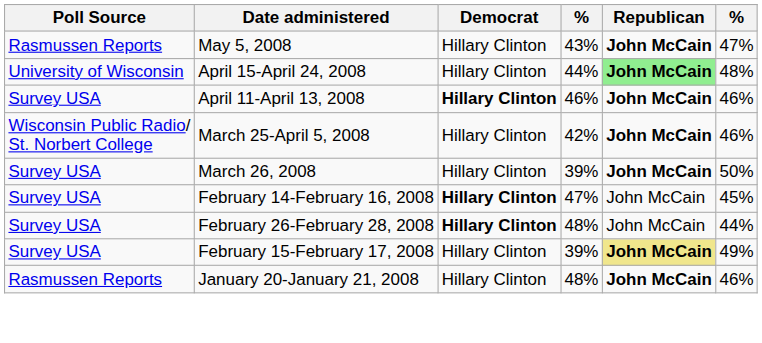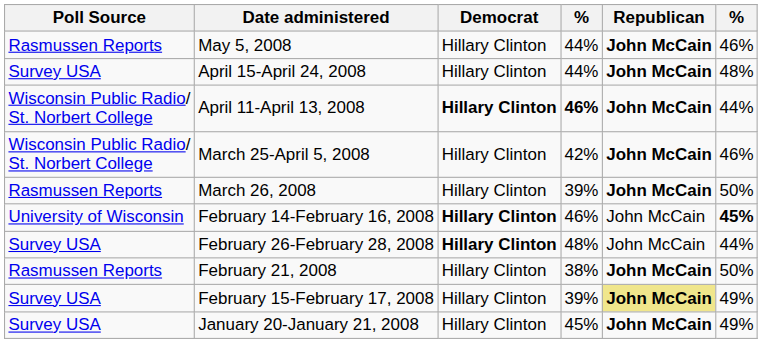 <table class="wikitable">
 <tr valign=bottom>
 <th>Poll Source</th>
 <th>Date administered</th>
 <th>Democrat</th>
 <th>%</th>
 <th>Republican</th>
 <th>%</th>
 </tr>
 <tr>
 <td><a href='#'>Rasmussen Reports</a></td>
 <td>May 5, 2008</td>
 <td>Hillary Clinton</td>
-<td>43%</td>
+<td>44%</td>
 <td><strong>John McCain</strong></td>
-<td>47%</td>
+<td>46%</td>
 </tr>
 <tr>
-<td><a href='#'>University of Wisconsin</a></td>
+<td><a href='#'>Survey USA</a></td>
 <td>April 15-April 24, 2008</td>
 <td>Hillary Clinton</td>
 <td>44%</td>
-<td style="background: lightgreen;"><strong>John McCain</strong></td>
+<td><strong>John McCain</strong></td>
 <td>48%</td>
 </tr>
 <tr>
-<td><a href='#'>Survey USA</a></td>
+<td><a href='#'>Wisconsin Public Radio</a>/<a href='#'><br>St. Norbert College</a></td>
 <td>April 11-April 13, 2008</td>
 <td><strong>Hillary Clinton</strong></td>
-<td>46%</td>
+<td><strong>46%</strong></td>
 <td><strong>John McCain</strong></td>
-<td>46%</td>
+<td>44%</td>
 </tr>
 <tr>
 <td><a href='#'>Wisconsin Public Radio</a>/<a href='#'><br>St. Norbert College</a></td>
 <td>March 25-April 5, 2008</td>
 <td>Hillary Clinton</td>
 <td>42%</td>
 <td><strong>John McCain</strong></td>
 <td>46%</td>
 </tr>
 <tr>
-<td><a href='#'>Survey USA</a></td>
+<td><a href='#'>Rasmussen Reports</a></td>
 <td>March 26, 2008</td>
 <td>Hillary Clinton</td>
 <td>39%</td>
 <td><strong>John McCain</strong></td>
 <td>50%</td>
 </tr>
 <tr>
-<td><a href='#'>Survey USA</a></td>
+<td><a href='#'>University of Wisconsin</a></td>
 <td>February 14-February 16, 2008</td>
 <td><strong>Hillary Clinton</strong></td>
-<td>47%</td>
+<td>46%</td>
 <td>John McCain</td>
-<td>45%</td>
+<td><strong>45%</strong></td>
 </tr>
 <tr>
 <td><a href='#'>Survey USA</a></td>
 <td>February 26-February 28, 2008</td>
 <td><strong>Hillary Clinton</strong></td>
 <td>48%</td>
 <td>John McCain</td>
 <td>44%</td>
 </tr>
 <tr>
+<td><a href='#'>Rasmussen Reports</a></td>
+<td>February 21, 2008</td>
+<td>Hillary Clinton</td>
+<td>38%</td>
+<td><strong>John McCain</strong></td>
+<td>50%</td>
+</tr>
+<tr>
 <td><a href='#'>Survey USA</a></td>
 <td>February 15-February 17, 2008</td>
 <td>Hillary Clinton</td>
 <td>39%</td>
 <td style="background: khaki;"><strong>John McCain</strong></td>
 <td>49%</td>
 </tr>
 <tr>
-<td><a href='#'>Rasmussen Reports</a></td>
+<td><a href='#'>Survey USA</a></td>
 <td>January 20-January 21, 2008</td>
 <td>Hillary Clinton</td>
-<td>48%</td>
+<td>45%</td>
 <td><strong>John McCain</strong></td>
-<td>46%</td>
+<td>49%</td>
 </tr>
 </table>
